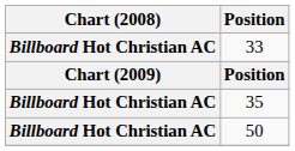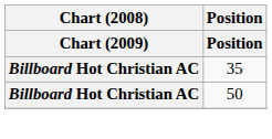 <table class="wikitable plainrowheaders sortable" style="text-align:center;">
 <tr>
 <th scope="col">Chart (2008)</th>
 <th scope="col">Position</th>
-</tr>
-<tr>
-<th scope="row"><em>Billboard</em> Hot Christian AC</th>
-<td align="center">33</td>
 </tr>
 <tr>
 <th scope="col">Chart (2009)</th>
 <th scope="col">Position</th>
 </tr>
 <tr>
 <th scope="row"><em>Billboard</em> Hot Christian AC</th>
 <td align="center">35</td>
 </tr>
 <tr>
 <th scope="row"><em>Billboard</em> Hot Christian AC</th>
 <td align="center">50</td>
 </tr>
 <tr>
 </tr>
 </table>
